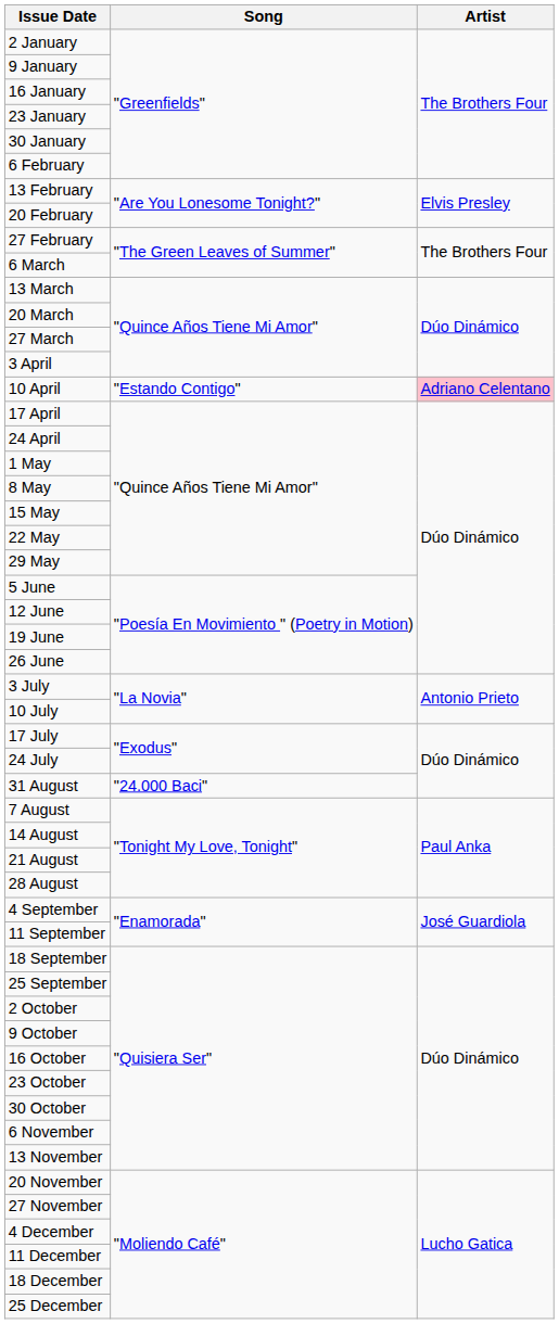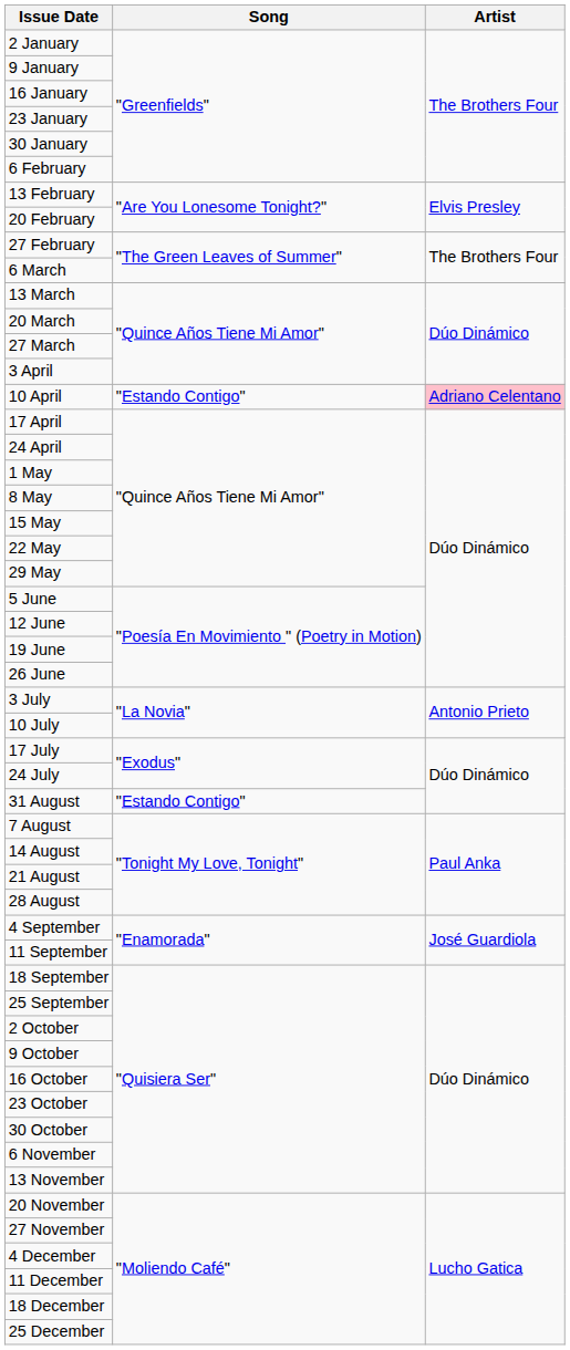 <table class="wikitable">
 <tr>
 <th>Issue Date</th>
 <th>Song</th>
 <th>Artist</th>
 </tr>
 <tr>
 <td>2 January</td>
 <td rowspan=6>"<a href='#'>Greenfields</a>"</td>
 <td rowspan=6><a href='#'>The Brothers Four</a></td>
 </tr>
 <tr>
 <td>9 January</td>
 </tr>
 <tr>
 <td>16 January</td>
 </tr>
 <tr>
 <td>23 January</td>
 </tr>
 <tr>
 <td>30 January</td>
 </tr>
 <tr>
 <td>6 February</td>
 </tr>
 <tr>
 <td>13 February</td>
 <td rowspan=2>"<a href='#'>Are You Lonesome Tonight?</a>"</td>
 <td rowspan=2><a href='#'>Elvis Presley</a></td>
 </tr>
 <tr>
 <td>20 February</td>
 </tr>
 <tr>
 <td>27 February</td>
 <td rowspan=2>"<a href='#'>The Green Leaves of Summer</a>"</td>
 <td rowspan=2>The Brothers Four</td>
 </tr>
 <tr>
 <td>6 March</td>
 </tr>
 <tr>
 <td>13 March</td>
 <td rowspan=4>"<a href='#'>Quince Años Tiene Mi Amor</a>"</td>
 <td rowspan=4><a href='#'>Dúo Dinámico</a></td>
 </tr>
 <tr>
 <td>20 March</td>
 </tr>
 <tr>
 <td>27 March</td>
 </tr>
 <tr>
 <td>3 April</td>
 </tr>
 <tr>
 <td>10 April</td>
 <td rowspan=1>"<a href='#'>Estando Contigo</a>"</td>
 <td rowspan=1 style="background: pink;"><a href='#'>Adriano Celentano</a></td>
 </tr>
 <tr>
 <td>17 April</td>
 <td rowspan=7>"Quince Años Tiene Mi Amor"</td>
 <td rowspan=11>Dúo Dinámico</td>
 </tr>
 <tr>
 <td>24 April</td>
 </tr>
 <tr>
 <td>1 May</td>
 </tr>
 <tr>
 <td>8 May</td>
 </tr>
 <tr>
 <td>15 May</td>
 </tr>
 <tr>
 <td>22 May</td>
 </tr>
 <tr>
 <td>29 May</td>
 </tr>
 <tr>
 <td>5 June</td>
 <td rowspan=4>"<a href='#'>Poesía En Movimiento </a>" (<a href='#'>Poetry in Motion</a>)</td>
 </tr>
 <tr>
 <td>12 June</td>
 </tr>
 <tr>
 <td>19 June</td>
 </tr>
 <tr>
 <td>26 June</td>
 </tr>
 <tr>
 <td>3 July</td>
 <td rowspan=2>"<a href='#'>La Novia</a>"</td>
 <td rowspan=2><a href='#'>Antonio Prieto</a></td>
 </tr>
 <tr>
 <td>10 July</td>
 </tr>
 <tr>
 <td>17 July</td>
 <td rowspan=2>"<a href='#'>Exodus</a>"</td>
 <td rowspan=3>Dúo Dinámico</td>
 </tr>
 <tr>
 <td>24 July</td>
 </tr>
 <tr>
 <td>31 August</td>
-<td rowspan=1>"<a href='#'>24.000 Baci</a>"</td>
+<td rowspan=1>"<a href='#'>Estando Contigo</a>"</td>
 </tr>
 <tr>
 <td>7 August</td>
 <td rowspan=4>"<a href='#'>Tonight My Love, Tonight</a>"</td>
 <td rowspan=4><a href='#'>Paul Anka</a></td>
 </tr>
 <tr>
 <td>14 August</td>
 </tr>
 <tr>
 <td>21 August</td>
 </tr>
 <tr>
 <td>28 August</td>
 </tr>
 <tr>
 <td>4 September</td>
 <td rowspan=2>"<a href='#'>Enamorada</a>"</td>
 <td rowspan=2><a href='#'>José Guardiola</a></td>
 </tr>
 <tr>
 <td>11 September</td>
 </tr>
 <tr>
 <td>18 September</td>
 <td rowspan=9>"<a href='#'>Quisiera Ser</a>"</td>
 <td rowspan=9>Dúo Dinámico</td>
 </tr>
 <tr>
 <td>25 September</td>
 </tr>
 <tr>
 <td>2 October</td>
 </tr>
 <tr>
 <td>9 October</td>
 </tr>
 <tr>
 <td>16 October</td>
 </tr>
 <tr>
 <td>23 October</td>
 </tr>
 <tr>
 <td>30 October</td>
 </tr>
 <tr>
 <td>6 November</td>
 </tr>
 <tr>
 <td>13 November</td>
 </tr>
 <tr>
 <td>20 November</td>
 <td rowspan=6>"<a href='#'>Moliendo Café</a>"</td>
 <td rowspan=6><a href='#'>Lucho Gatica</a></td>
 </tr>
 <tr>
 <td>27 November</td>
 </tr>
 <tr>
 <td>4 December</td>
 </tr>
 <tr>
 <td>11 December</td>
 </tr>
 <tr>
 <td>18 December</td>
 </tr>
 <tr>
 <td>25 December</td>
 </tr>
 </table>
